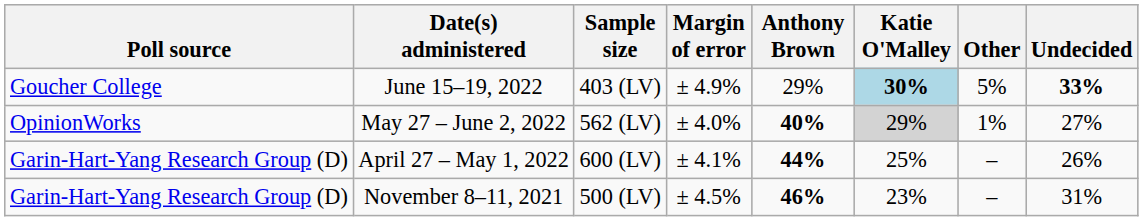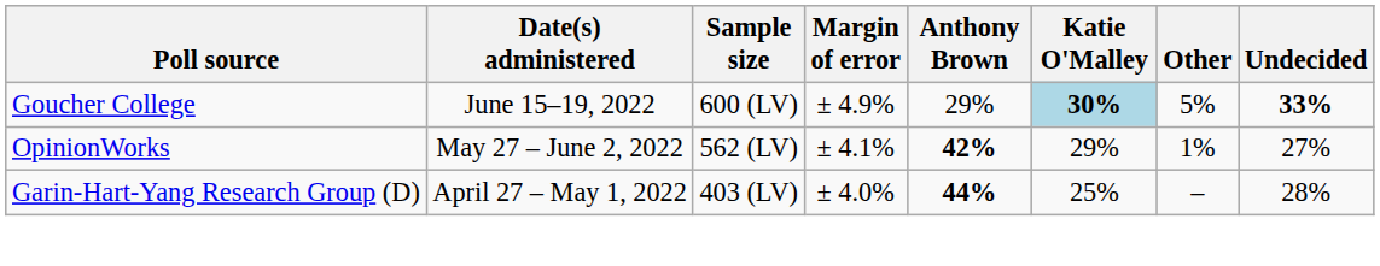 <table class="wikitable" style="font-size:90%;text-align:center;">
 <tr valign=bottom>
 <th>Poll source</th>
 <th>Date(s)<br>administered</th>
 <th>Sample<br>size</th>
 <th>Margin<br>of error</th>
 <th style="width:60px;">Anthony<br>Brown</th>
 <th style="width:60px;">Katie<br>O'Malley</th>
 <th>Other</th>
 <th>Undecided</th>
 </tr>
 <tr>
 <td style="text-align:left;"><a href='#'>Goucher College</a></td>
 <td>June 15–19, 2022</td>
-<td>403 (LV)</td>
+<td>600 (LV)</td>
 <td>± 4.9%</td>
 <td>29%</td>
 <td style="background: lightblue;"><strong>30%</strong></td>
 <td>5%</td>
 <td><strong>33%</strong></td>
 </tr>
 <tr>
 <td style="text-align:left;"><a href='#'>OpinionWorks</a></td>
 <td>May 27 – June 2, 2022</td>
 <td>562 (LV)</td>
-<td>± 4.0%</td>
-<td><strong>40%</strong></td>
-<td style="background: lightgrey;">29%</td>
+<td>± 4.1%</td>
+<td><strong>42%</strong></td>
+<td>29%</td>
 <td>1%</td>
 <td>27%</td>
 </tr>
 <tr>
 <td style="text-align:left;"><a href='#'>Garin-Hart-Yang Research Group</a> (D)</td>
 <td>April 27 – May 1, 2022</td>
-<td>600 (LV)</td>
-<td>± 4.1%</td>
+<td>403 (LV)</td>
+<td>± 4.0%</td>
 <td><strong>44%</strong></td>
 <td>25%</td>
 <td>–</td>
-<td>26%</td>
-</tr>
-<tr>
-<td style="text-align:left;"><a href='#'>Garin-Hart-Yang Research Group</a> (D)</td>
-<td>November 8–11, 2021</td>
-<td>500 (LV)</td>
-<td>± 4.5%</td>
-<td><strong>46%</strong></td>
-<td>23%</td>
-<td>–</td>
-<td>31%</td>
+<td>28%</td>
 </tr>
 </table>
